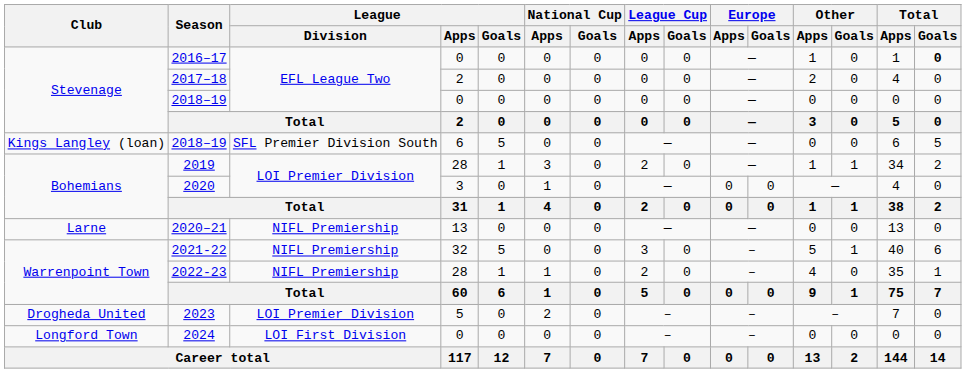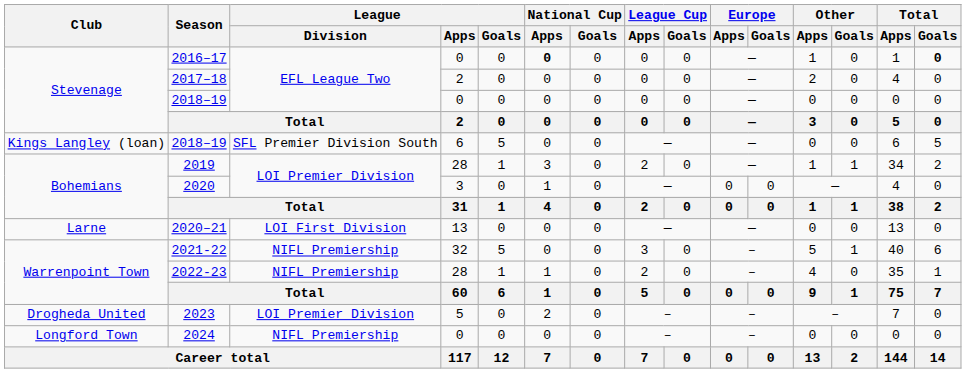 <table class="wikitable" style="text-align: center">
 <tr>
 <th rowspan="2">Club</th>
 <th rowspan="2">Season</th>
 <th colspan="3">League</th>
 <th colspan="2">National Cup</th>
 <th colspan="2"><a href='#'>League Cup</a></th>
 <th colspan="2"><a href='#'>Europe</a></th>
 <th colspan="2">Other</th>
 <th colspan="2">Total</th>
 </tr>
 <tr>
 <th>Division</th>
 <th>Apps</th>
 <th>Goals</th>
 <th>Apps</th>
 <th>Goals</th>
 <th>Apps</th>
 <th>Goals</th>
 <th>Apps</th>
 <th>Goals</th>
 <th>Apps</th>
 <th>Goals</th>
 <th>Apps</th>
 <th>Goals</th>
 </tr>
 <tr>
 <td rowspan="4"><a href='#'>Stevenage</a></td>
 <td><a href='#'>2016–17</a></td>
 <td rowspan="3"><a href='#'>EFL League Two</a></td>
 <td>0</td>
 <td>0</td>
-<td>0</td>
+<td><strong>0</strong></td>
 <td>0</td>
 <td>0</td>
 <td>0</td>
 <td colspan="2">—</td>
 <td>1</td>
 <td>0</td>
 <td>1</td>
 <td><strong>0</strong></td>
 </tr>
 <tr>
 <td><a href='#'>2017–18</a></td>
 <td>2</td>
 <td>0</td>
 <td>0</td>
 <td>0</td>
 <td>0</td>
 <td>0</td>
 <td colspan="2">—</td>
 <td>2</td>
 <td>0</td>
 <td>4</td>
 <td>0</td>
 </tr>
 <tr>
 <td><a href='#'>2018–19</a></td>
 <td>0</td>
 <td>0</td>
 <td>0</td>
 <td>0</td>
 <td>0</td>
 <td>0</td>
 <td colspan="2">—</td>
 <td>0</td>
 <td>0</td>
 <td>0</td>
 <td>0</td>
 </tr>
 <tr>
 <th colspan="2">Total</th>
 <th>2</th>
 <th>0</th>
 <th>0</th>
 <th>0</th>
 <th>0</th>
 <th>0</th>
 <th colspan="2">—</th>
 <th>3</th>
 <th>0</th>
 <th>5</th>
 <th>0</th>
 </tr>
 <tr>
 <td><a href='#'>Kings Langley</a> (loan)</td>
 <td><a href='#'>2018–19</a></td>
 <td><a href='#'>SFL</a> Premier Division South</td>
 <td>6</td>
 <td>5</td>
 <td>0</td>
 <td>0</td>
 <td colspan="2">—</td>
 <td colspan="2">—</td>
 <td>0</td>
 <td>0</td>
 <td>6</td>
 <td>5</td>
 </tr>
 <tr>
 <td rowspan="3"><a href='#'>Bohemians</a></td>
 <td><a href='#'>2019</a></td>
 <td rowspan="2"><a href='#'>LOI Premier Division</a></td>
 <td>28</td>
 <td>1</td>
 <td>3</td>
 <td>0</td>
 <td>2</td>
 <td>0</td>
 <td colspan="2">—</td>
 <td>1</td>
 <td>1</td>
 <td>34</td>
 <td>2</td>
 </tr>
 <tr>
 <td><a href='#'>2020</a></td>
 <td>3</td>
 <td>0</td>
 <td>1</td>
 <td>0</td>
 <td colspan="2">—</td>
 <td>0</td>
 <td>0</td>
 <td colspan="2">—</td>
 <td>4</td>
 <td>0</td>
 </tr>
 <tr>
 <th colspan="2">Total</th>
 <th>31</th>
 <th>1</th>
 <th>4</th>
 <th>0</th>
 <th>2</th>
 <th>0</th>
 <th>0</th>
 <th>0</th>
 <th>1</th>
 <th>1</th>
 <th>38</th>
 <th>2</th>
 </tr>
 <tr>
 <td><a href='#'>Larne</a></td>
 <td><a href='#'>2020–21</a></td>
-<td><a href='#'>NIFL Premiership</a></td>
+<td><a href='#'>LOI First Division</a></td>
 <td>13</td>
 <td>0</td>
 <td>0</td>
 <td>0</td>
 <td colspan="2">—</td>
 <td colspan="2">—</td>
 <td>0</td>
 <td>0</td>
 <td>13</td>
 <td>0</td>
 </tr>
 <tr>
 <td rowspan="3"><a href='#'>Warrenpoint Town</a></td>
 <td><a href='#'>2021-22</a></td>
 <td><a href='#'>NIFL Premiership</a></td>
 <td>32</td>
 <td>5</td>
 <td>0</td>
 <td>0</td>
 <td>3</td>
 <td>0</td>
 <td colspan="2">–</td>
 <td>5</td>
 <td>1</td>
 <td>40</td>
 <td>6</td>
 </tr>
 <tr>
 <td><a href='#'>2022-23</a></td>
 <td><a href='#'>NIFL Premiership</a></td>
 <td>28</td>
 <td>1</td>
 <td>1</td>
 <td>0</td>
 <td>2</td>
 <td>0</td>
 <td colspan="2">–</td>
 <td>4</td>
 <td>0</td>
 <td>35</td>
 <td>1</td>
 </tr>
 <tr>
 <th colspan="2">Total</th>
 <th>60</th>
 <th>6</th>
 <th>1</th>
 <th>0</th>
 <th>5</th>
 <th>0</th>
 <th>0</th>
 <th>0</th>
 <th>9</th>
 <th>1</th>
 <th>75</th>
 <th>7</th>
 </tr>
 <tr>
 <td><a href='#'>Drogheda United</a></td>
 <td><a href='#'>2023</a></td>
 <td><a href='#'>LOI Premier Division</a></td>
 <td>5</td>
 <td>0</td>
 <td>2</td>
 <td>0</td>
 <td colspan="2">–</td>
 <td colspan="2">–</td>
 <td colspan="2">–</td>
 <td>7</td>
 <td>0</td>
 </tr>
 <tr>
 <td><a href='#'>Longford Town</a></td>
 <td><a href='#'>2024</a></td>
-<td><a href='#'>LOI First Division</a></td>
+<td><a href='#'>NIFL Premiership</a></td>
 <td>0</td>
 <td>0</td>
 <td>0</td>
 <td>0</td>
 <td colspan="2">–</td>
 <td colspan="2">–</td>
 <td>0</td>
 <td>0</td>
 <td>0</td>
 <td>0</td>
 </tr>
 <tr>
 <th colspan=3>Career total</th>
 <th>117</th>
 <th>12</th>
 <th>7</th>
 <th>0</th>
 <th>7</th>
 <th>0</th>
 <th>0</th>
 <th>0</th>
 <th>13</th>
 <th>2</th>
 <th>144</th>
 <th>14</th>
 </tr>
 </table>
